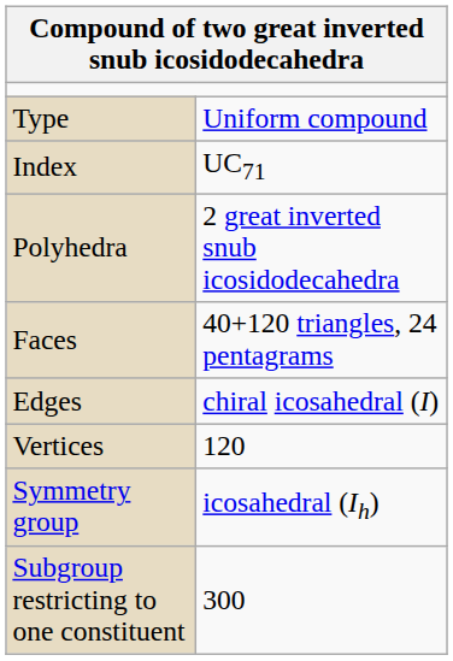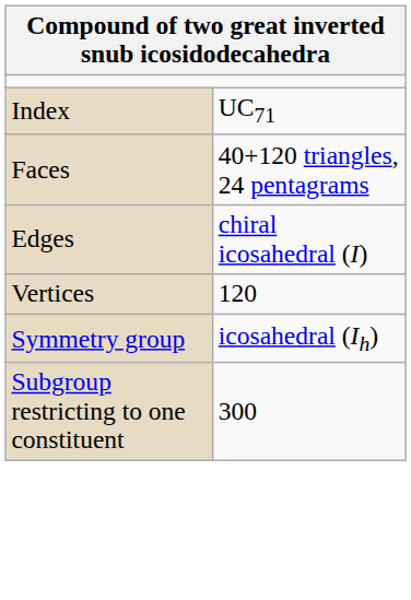 <table class="wikitable" style="float:right; margin-left:8px; width:250px">
 <tr>
 <th bgcolor=#e7dcc3 colspan=2>Compound of two great inverted snub icosidodecahedra</th>
 </tr>
 <tr>
 <td align=center colspan=2></td>
 </tr>
 <tr>
-<td bgcolor=#e7dcc3>Type</td>
-<td><a href='#'>Uniform compound</a></td>
-</tr>
-<tr>
 <td bgcolor=#e7dcc3>Index</td>
 <td>UC<sub>71</sub></td>
-</tr>
-<tr>
-<td bgcolor=#e7dcc3>Polyhedra</td>
-<td>2 <a href='#'>great inverted snub icosidodecahedra</a></td>
 </tr>
 <tr>
 <td bgcolor=#e7dcc3>Faces</td>
 <td>40+120 <a href='#'>triangles</a>, 24 <a href='#'>pentagrams</a></td>
 </tr>
 <tr>
 <td bgcolor=#e7dcc3>Edges</td>
 <td><a href='#'>chiral</a> <a href='#'>icosahedral</a> (<em>I</em>)</td>
 </tr>
 <tr>
 <td bgcolor=#e7dcc3>Vertices</td>
 <td>120</td>
 </tr>
 <tr>
 <td bgcolor=#e7dcc3><a href='#'>Symmetry group</a></td>
 <td><a href='#'>icosahedral</a> (<em>I<sub>h</sub></em>)</td>
 </tr>
 <tr>
 <td bgcolor=#e7dcc3><a href='#'>Subgroup</a> restricting to one constituent</td>
 <td>300</td>
 </tr>
 </table>
